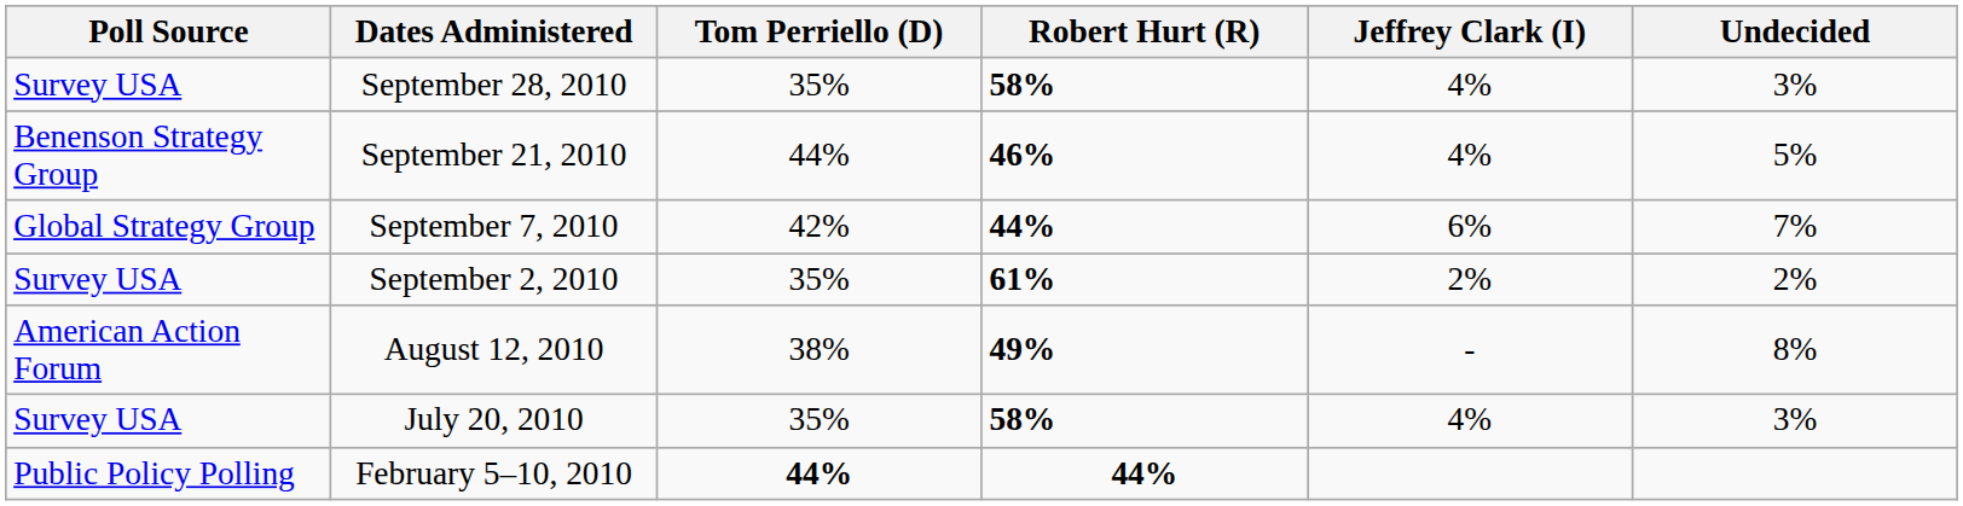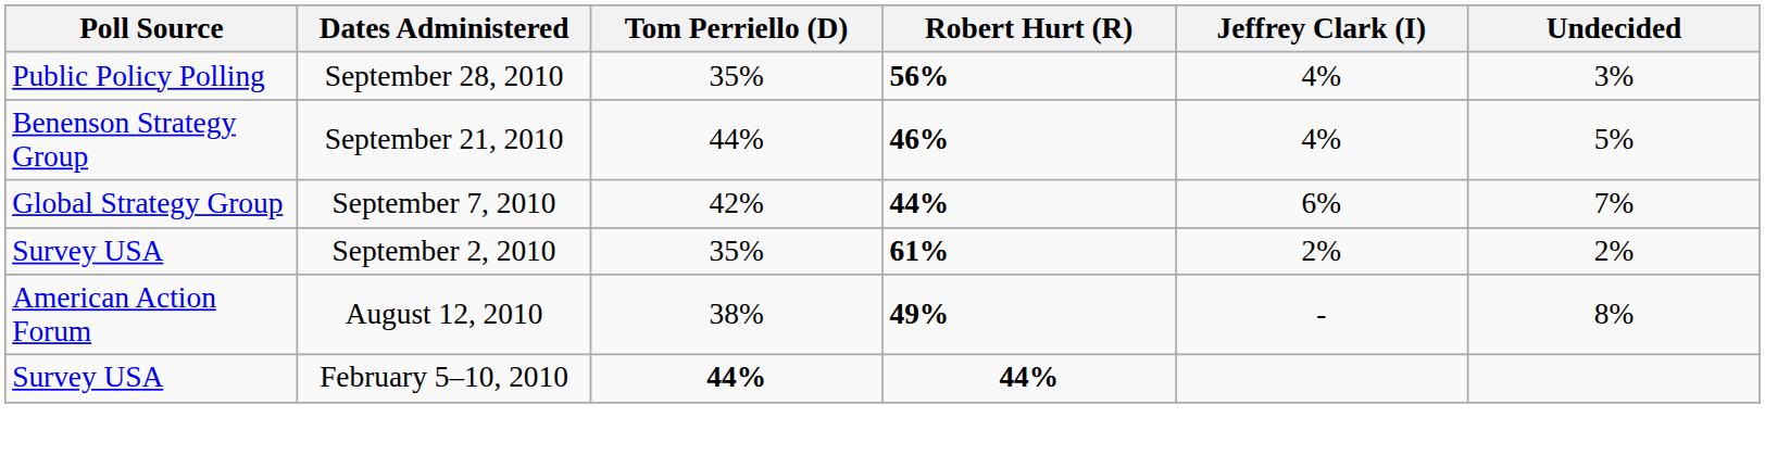 <table class="wikitable">
 <tr valign=bottom>
 <th style="width:150px;">Poll Source</th>
 <th style="width:150px;">Dates Administered</th>
 <th style="width:150px;">Tom Perriello (D)</th>
 <th style="width:150px;">Robert Hurt (R)</th>
 <th style="width:150px;">Jeffrey Clark (I)</th>
 <th style="width:150px;">Undecided</th>
 </tr>
 <tr>
-<td><a href='#'>Survey USA</a></td>
+<td><a href='#'>Public Policy Polling</a></td>
 <td align=center>September 28, 2010</td>
 <td align=center>35%</td>
-<td><strong>58%</strong></td>
+<td><strong>56%</strong></td>
 <td align=center>4%</td>
 <td align=center>3%</td>
 </tr>
 <tr>
 <td><a href='#'>Benenson Strategy Group</a></td>
 <td align=center>September 21, 2010</td>
 <td align=center>44%</td>
 <td><strong>46%</strong></td>
 <td align=center>4%</td>
 <td align=center>5%</td>
 </tr>
 <tr>
 <td><a href='#'>Global Strategy Group</a></td>
 <td align=center>September 7, 2010</td>
 <td align=center>42%</td>
 <td><strong>44%</strong></td>
 <td align=center>6%</td>
 <td align=center>7%</td>
 </tr>
 <tr>
 <td><a href='#'>Survey USA</a></td>
 <td align=center>September 2, 2010</td>
 <td align=center>35%</td>
 <td><strong>61%</strong></td>
 <td align=center>2%</td>
 <td align=center>2%</td>
 </tr>
 <tr>
 <td><a href='#'>American Action Forum</a></td>
 <td align=center>August 12, 2010</td>
 <td align=center>38%</td>
 <td><strong>49%</strong></td>
 <td align=center>-</td>
 <td align=center>8%</td>
 </tr>
 <tr>
 <td><a href='#'>Survey USA</a></td>
-<td align=center>July 20, 2010</td>
-<td align=center>35%</td>
-<td><strong>58%</strong></td>
-<td align=center>4%</td>
-<td align=center>3%</td>
-</tr>
-<tr>
-<td><a href='#'>Public Policy Polling</a></td>
 <td align=center>February 5–10, 2010</td>
 <td align=center><strong>44%</strong></td>
 <td align=center><strong>44%</strong></td>
 <td align=center></td>
 <td align=center></td>
 </tr>
 </table>
